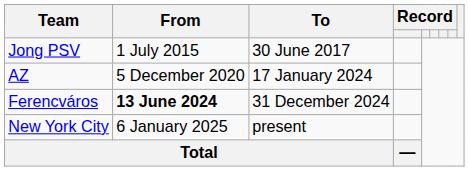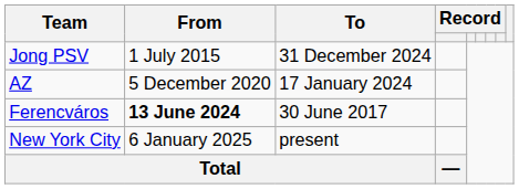 <table class="wikitable" style="text-align: center">
 <tr>
 <th rowspan="2">Team</th>
 <th rowspan="2">From</th>
 <th rowspan="2">To</th>
 <th colspan="5">Record</th>
 <th rowspan=2></th>
 </tr>
 <tr>
 <th></th>
 <th></th>
 <th></th>
 <th></th>
 <th></th>
 </tr>
 <tr>
 <td align=left><a href='#'>Jong PSV</a></td>
 <td align=left>1 July 2015</td>
-<td align=left>30 June 2017<br></td>
+<td align=left>31 December 2024<br></td>
 <td></td>
 </tr>
 <tr>
 <td align=left><a href='#'>AZ</a></td>
 <td align=left>5 December 2020</td>
 <td align=left>17 January 2024<br></td>
 <td></td>
 </tr>
 <tr>
 <td align=left><a href='#'>Ferencváros</a></td>
 <td align=left><strong>13 June 2024</strong></td>
-<td align=left>31 December 2024<br></td>
+<td align=left>30 June 2017<br></td>
 <td></td>
 </tr>
 <tr>
 <td align=left><a href='#'>New York City</a></td>
 <td align=left>6 January 2025</td>
 <td align=left>present<br></td>
 <td></td>
 </tr>
 <tr>
 <th colspan="3">Total<br></th>
 <th>—</th>
 </tr>
 </table>
